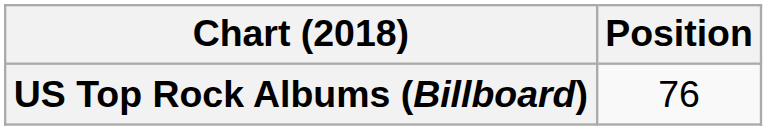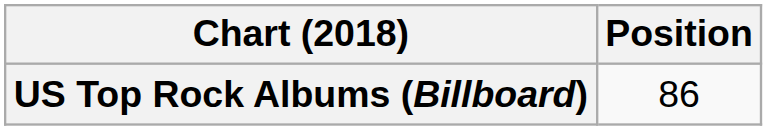 <table class="wikitable plainrowheaders" style="text-align:center">
 <tr>
 <th scope="col">Chart (2018)</th>
 <th scope="col">Position</th>
 </tr>
 <tr>
 <th scope="row">US Top Rock Albums (<em>Billboard</em>)</th>
-<td>76</td>
+<td>86</td>
 </tr>
 </table>
